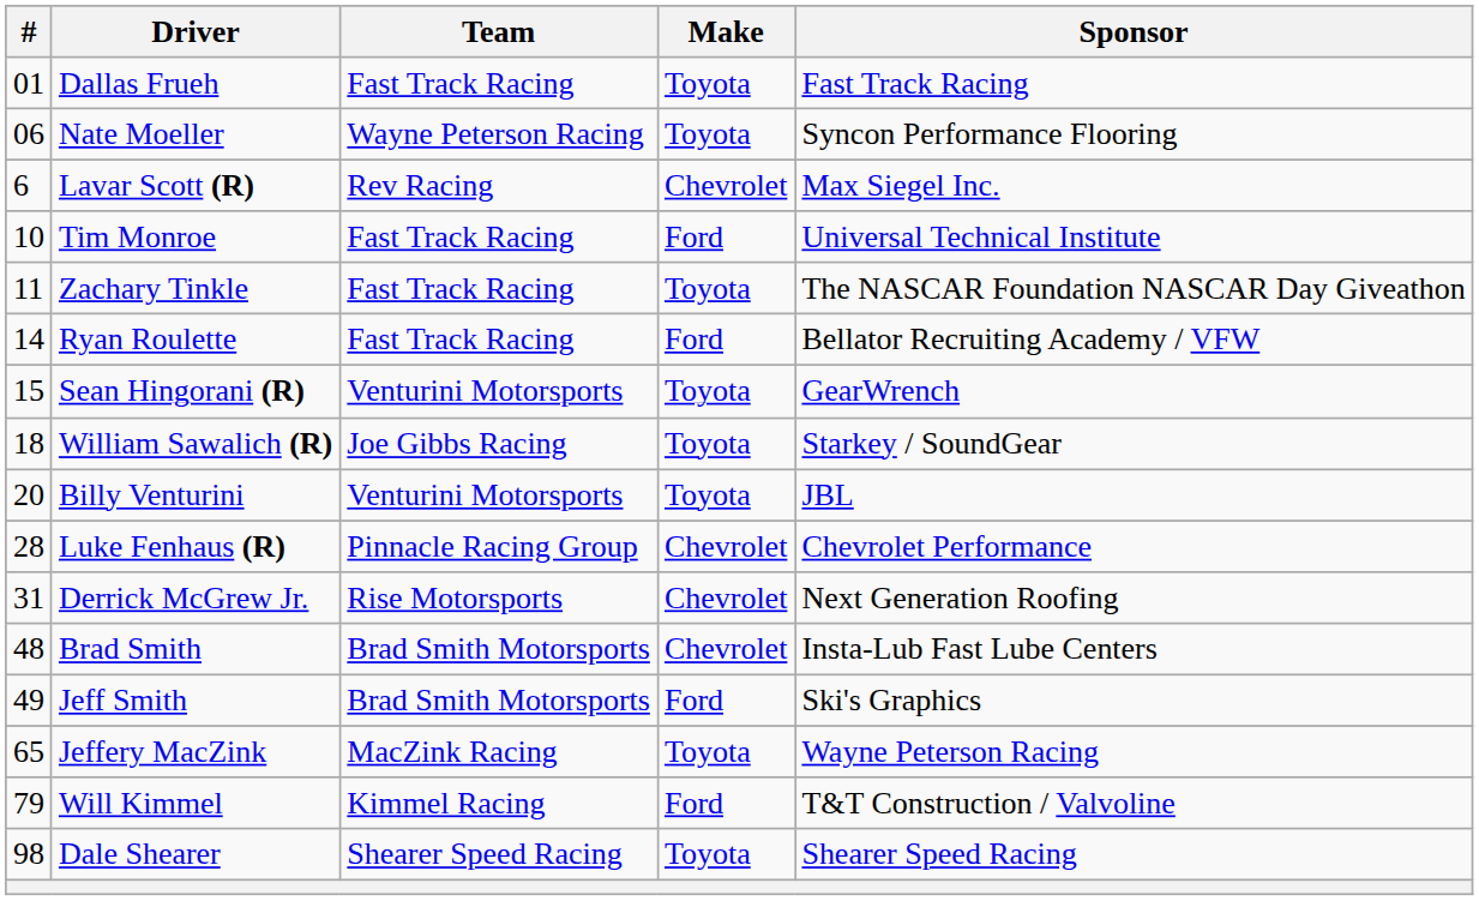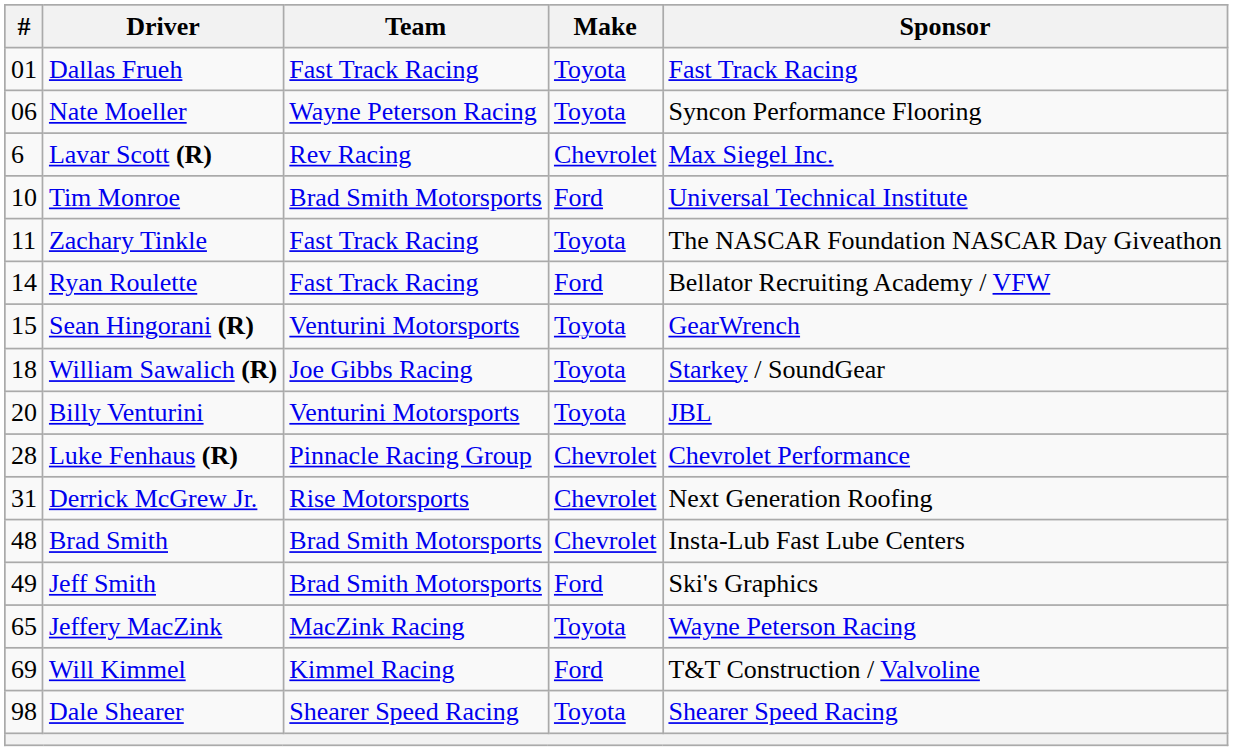 <table class="wikitable" style="font-size: 95%;">
 <tr>
 <th>#</th>
 <th>Driver</th>
 <th>Team</th>
 <th>Make</th>
 <th>Sponsor</th>
 </tr>
 <tr>
 <td>01</td>
 <td><a href='#'>Dallas Frueh</a></td>
 <td><a href='#'>Fast Track Racing</a></td>
 <td><a href='#'>Toyota</a></td>
 <td><a href='#'>Fast Track Racing</a></td>
 </tr>
 <tr>
 <td>06</td>
 <td><a href='#'>Nate Moeller</a></td>
 <td><a href='#'>Wayne Peterson Racing</a></td>
 <td><a href='#'>Toyota</a></td>
 <td>Syncon Performance Flooring</td>
 </tr>
 <tr>
 <td>6</td>
 <td><a href='#'>Lavar Scott</a> <strong>(R)</strong></td>
 <td><a href='#'>Rev Racing</a></td>
 <td><a href='#'>Chevrolet</a></td>
 <td><a href='#'>Max Siegel Inc.</a></td>
 </tr>
 <tr>
 <td>10</td>
 <td><a href='#'>Tim Monroe</a></td>
-<td><a href='#'>Fast Track Racing</a></td>
+<td><a href='#'>Brad Smith Motorsports</a></td>
 <td><a href='#'>Ford</a></td>
 <td><a href='#'>Universal Technical Institute</a></td>
 </tr>
 <tr>
 <td>11</td>
 <td><a href='#'>Zachary Tinkle</a></td>
 <td><a href='#'>Fast Track Racing</a></td>
 <td><a href='#'>Toyota</a></td>
 <td>The NASCAR Foundation NASCAR Day Giveathon</td>
 </tr>
 <tr>
 <td>14</td>
 <td><a href='#'>Ryan Roulette</a></td>
 <td><a href='#'>Fast Track Racing</a></td>
 <td><a href='#'>Ford</a></td>
 <td>Bellator Recruiting Academy / <a href='#'>VFW</a></td>
 </tr>
 <tr>
 <td>15</td>
 <td><a href='#'>Sean Hingorani</a> <strong>(R)</strong></td>
 <td><a href='#'>Venturini Motorsports</a></td>
 <td><a href='#'>Toyota</a></td>
 <td><a href='#'>GearWrench</a></td>
 </tr>
 <tr>
 <td>18</td>
 <td><a href='#'>William Sawalich</a> <strong>(R)</strong></td>
 <td><a href='#'>Joe Gibbs Racing</a></td>
 <td><a href='#'>Toyota</a></td>
 <td><a href='#'>Starkey</a> / SoundGear</td>
 </tr>
 <tr>
 <td>20</td>
 <td><a href='#'>Billy Venturini</a></td>
 <td><a href='#'>Venturini Motorsports</a></td>
 <td><a href='#'>Toyota</a></td>
 <td><a href='#'>JBL</a></td>
 </tr>
 <tr>
 <td>28</td>
 <td><a href='#'>Luke Fenhaus</a> <strong>(R)</strong></td>
 <td><a href='#'>Pinnacle Racing Group</a></td>
 <td><a href='#'>Chevrolet</a></td>
 <td><a href='#'>Chevrolet Performance</a></td>
 </tr>
 <tr>
 <td>31</td>
 <td><a href='#'>Derrick McGrew Jr.</a></td>
 <td><a href='#'>Rise Motorsports</a></td>
 <td><a href='#'>Chevrolet</a></td>
 <td>Next Generation Roofing</td>
 </tr>
 <tr>
 <td>48</td>
 <td><a href='#'>Brad Smith</a></td>
 <td><a href='#'>Brad Smith Motorsports</a></td>
 <td><a href='#'>Chevrolet</a></td>
 <td>Insta-Lub Fast Lube Centers</td>
 </tr>
 <tr>
 <td>49</td>
 <td><a href='#'>Jeff Smith</a></td>
 <td><a href='#'>Brad Smith Motorsports</a></td>
 <td><a href='#'>Ford</a></td>
 <td>Ski's Graphics</td>
 </tr>
 <tr>
 <td>65</td>
 <td nowrap=""><a href='#'>Jeffery MacZink</a></td>
 <td><a href='#'>MacZink Racing</a></td>
 <td><a href='#'>Toyota</a></td>
 <td><a href='#'>Wayne Peterson Racing</a></td>
 </tr>
 <tr>
-<td>79</td>
+<td>69</td>
 <td><a href='#'>Will Kimmel</a></td>
 <td><a href='#'>Kimmel Racing</a></td>
 <td><a href='#'>Ford</a></td>
 <td>T&T Construction / <a href='#'>Valvoline</a></td>
 </tr>
 <tr>
 <td>98</td>
 <td nowrap=""><a href='#'>Dale Shearer</a></td>
 <td><a href='#'>Shearer Speed Racing</a></td>
 <td><a href='#'>Toyota</a></td>
 <td><a href='#'>Shearer Speed Racing</a></td>
 </tr>
 <tr>
 <th colspan="5"></th>
 </tr>
 </table>
